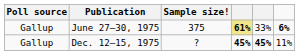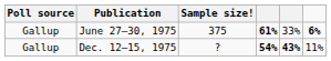 <table class="wikitable" style="font-size:90%;text-align:center;">
 <tr>
 <th>Poll source</th>
 <th>Publication</th>
 <th>Sample size! </th>
 <th></th>
 <th></th>
 </tr>
 <tr>
 <td>Gallup</td>
 <td>June 27–30, 1975</td>
 <td>375</td>
-<td style="background: khaki;"><strong>61%</strong></td>
+<td><strong>61%</strong></td>
 <td>33%</td>
 <td><strong>6%</strong></td>
 </tr>
 <tr>
 <td>Gallup</td>
 <td>Dec. 12–15, 1975</td>
 <td>?</td>
-<td><strong>45%</strong></td>
-<td><strong>45%</strong></td>
+<td><strong>54%</strong></td>
+<td><strong>43%</strong></td>
 <td>11%</td>
 </tr>
 </table>
